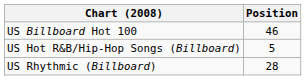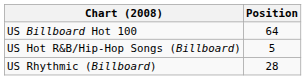 <table class="wikitable">
 <tr>
 <th align="center">Chart (2008)</th>
 <th align="center">Position</th>
 </tr>
 <tr>
 <td>US <em>Billboard</em> Hot 100</td>
-<td align="center">46</td>
+<td align="center">64</td>
 </tr>
 <tr>
 <td>US Hot R&B/Hip-Hop Songs (<em>Billboard</em>)</td>
 <td align="center">5</td>
 </tr>
 <tr>
 <td>US Rhythmic (<em>Billboard</em>)</td>
 <td align="center">28</td>
 </tr>
 </table>
